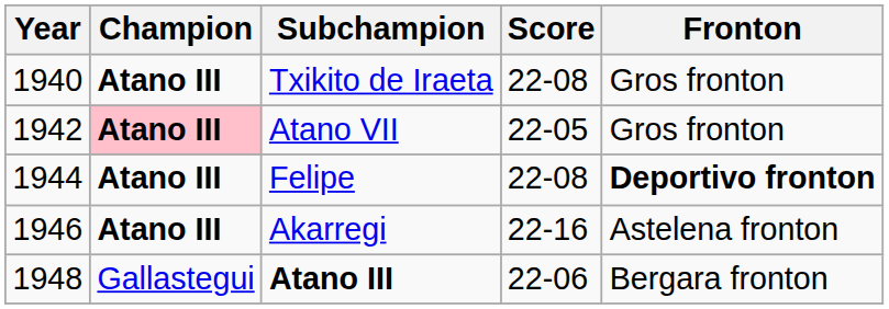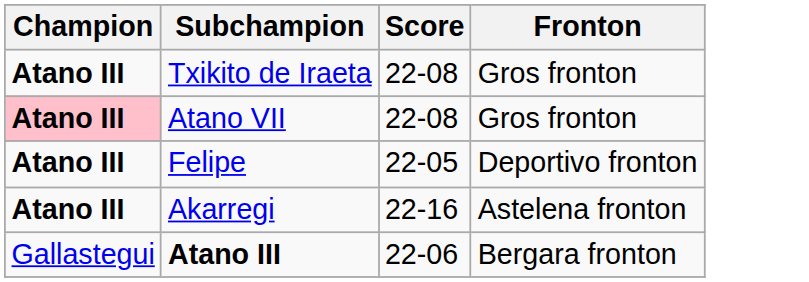 <table class="wikitable">
 <tr>
-<th>Year</th>
 <th>Champion</th>
 <th>Subchampion</th>
 <th>Score</th>
 <th>Fronton</th>
 </tr>
 <tr>
-<td>1940</td>
 <td><strong>Atano III</strong></td>
 <td><a href='#'>Txikito de Iraeta</a></td>
 <td>22-08</td>
 <td>Gros fronton</td>
 </tr>
 <tr>
-<td>1942</td>
 <td style="background: pink;"><strong>Atano III</strong></td>
 <td><a href='#'>Atano VII</a></td>
-<td>22-05</td>
+<td>22-08</td>
 <td>Gros fronton</td>
 </tr>
 <tr>
-<td>1944</td>
 <td><strong>Atano III</strong></td>
 <td><a href='#'>Felipe</a></td>
-<td>22-08</td>
-<td><strong>Deportivo fronton</strong></td>
+<td>22-05</td>
+<td>Deportivo fronton</td>
 </tr>
 <tr>
-<td>1946</td>
 <td><strong>Atano III</strong></td>
 <td><a href='#'>Akarregi</a></td>
 <td>22-16</td>
 <td>Astelena fronton</td>
 </tr>
 <tr>
-<td>1948</td>
 <td><a href='#'>Gallastegui</a></td>
 <td><strong>Atano III</strong></td>
 <td>22-06</td>
 <td>Bergara fronton</td>
 </tr>
 </table>
